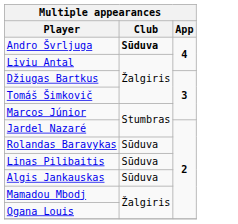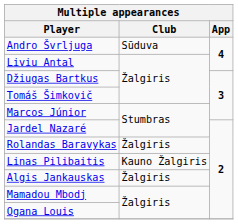 <table class="wikitable collapsible collapsed">
 <tr>
 <th colspan="3">Multiple appearances</th>
 </tr>
 <tr>
 <th>Player</th>
 <th>Club</th>
 <th>App</th>
 </tr>
 <tr>
 <td> <a href='#'>Andro Švrljuga</a></td>
-<td><strong>Sūduva</strong></td>
+<td>Sūduva</td>
 <td rowspan="2" style="text-align:center;"><strong>4</strong></td>
 </tr>
 <tr>
 <td> <a href='#'>Liviu Antal</a></td>
 <td rowspan="3">Žalgiris</td>
 </tr>
 <tr>
 <td> <a href='#'>Džiugas Bartkus</a></td>
 <td rowspan="3" style="text-align:center;"><strong>3</strong></td>
 </tr>
 <tr>
 <td> <a href='#'>Tomáš Šimkovič</a></td>
 </tr>
 <tr>
 <td> <a href='#'>Marcos Júnior</a></td>
 <td rowspan="2">Stumbras</td>
 </tr>
 <tr>
 <td> <a href='#'>Jardel Nazaré</a></td>
 <td rowspan="6" style="text-align:center;"><strong>2</strong></td>
 </tr>
 <tr>
 <td> <a href='#'>Rolandas Baravykas</a></td>
-<td>Sūduva</td>
+<td>Žalgiris</td>
 </tr>
 <tr>
 <td> <a href='#'>Linas Pilibaitis</a></td>
-<td>Sūduva</td>
+<td>Kauno Žalgiris</td>
 </tr>
 <tr>
 <td> <a href='#'>Algis Jankauskas</a></td>
-<td>Sūduva</td>
+<td>Žalgiris</td>
 </tr>
 <tr>
 <td> <a href='#'>Mamadou Mbodj</a></td>
 <td rowspan="2">Žalgiris</td>
 </tr>
 <tr>
 <td> <a href='#'>Ogana Louis</a></td>
 </tr>
 <tr>
 </tr>
 </table>
